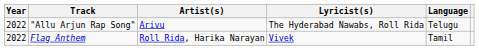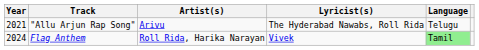 <table class="wikitable plainrowheaders">
 <tr>
 <th scope="col">Year</th>
 <th scope="col">Track</th>
 <th scope="col">Artist(s)</th>
 <th scope="col">Lyricist(s)</th>
 <th scope="col">Language</th>
 <th class="unsortable" scope="col"></th>
 </tr>
 <tr>
-<td>2022</td>
+<td>2021</td>
 <td>"Allu Arjun Rap Song"</td>
 <td><a href='#'>Arivu</a></td>
 <td>The Hyderabad Nawabs, Roll Rida</td>
 <td>Telugu</td>
 <td></td>
 </tr>
 <tr>
-<td>2022</td>
+<td>2024</td>
 <td><em><a href='#'>Flag Anthem</a></em></td>
 <td><a href='#'>Roll Rida</a>, Harika Narayan</td>
 <td><a href='#'>Vivek</a></td>
-<td>Tamil</td>
+<td style="background: lightgreen;">Tamil</td>
 <td></td>
 </tr>
 </table>
